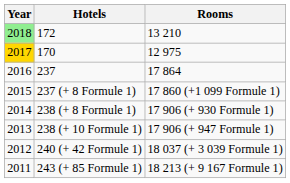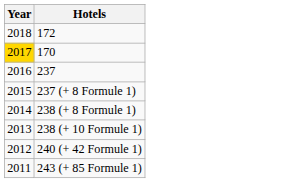 <table class="wikitable">
 <tr>
 <th>Year</th>
 <th>Hotels</th>
-<th>Rooms</th>
 </tr>
 <tr>
-<td style="background: lightgreen;">2018</td>
+<td>2018</td>
 <td>172</td>
-<td>13 210</td>
 </tr>
 <tr>
 <td style="background: gold;">2017</td>
 <td>170</td>
-<td>12 975</td>
 </tr>
 <tr>
 <td>2016</td>
 <td>237</td>
-<td>17 864</td>
 </tr>
 <tr>
 <td>2015</td>
 <td>237 (+ 8 Formule 1)</td>
-<td>17 860 (+1 099 Formule 1)</td>
 </tr>
 <tr>
 <td>2014</td>
 <td>238 (+ 8 Formule 1)</td>
-<td>17 906 (+ 930 Formule 1)</td>
 </tr>
 <tr>
 <td>2013</td>
 <td>238 (+ 10 Formule 1)</td>
-<td>17 906 (+ 947 Formule 1)</td>
 </tr>
 <tr>
 <td>2012</td>
 <td>240 (+ 42 Formule 1)</td>
-<td>18 037 (+ 3 039 Formule 1)</td>
 </tr>
 <tr>
 <td>2011</td>
 <td>243 (+ 85 Formule 1)</td>
-<td>18 213 (+ 9 167 Formule 1)</td>
 </tr>
 </table>
